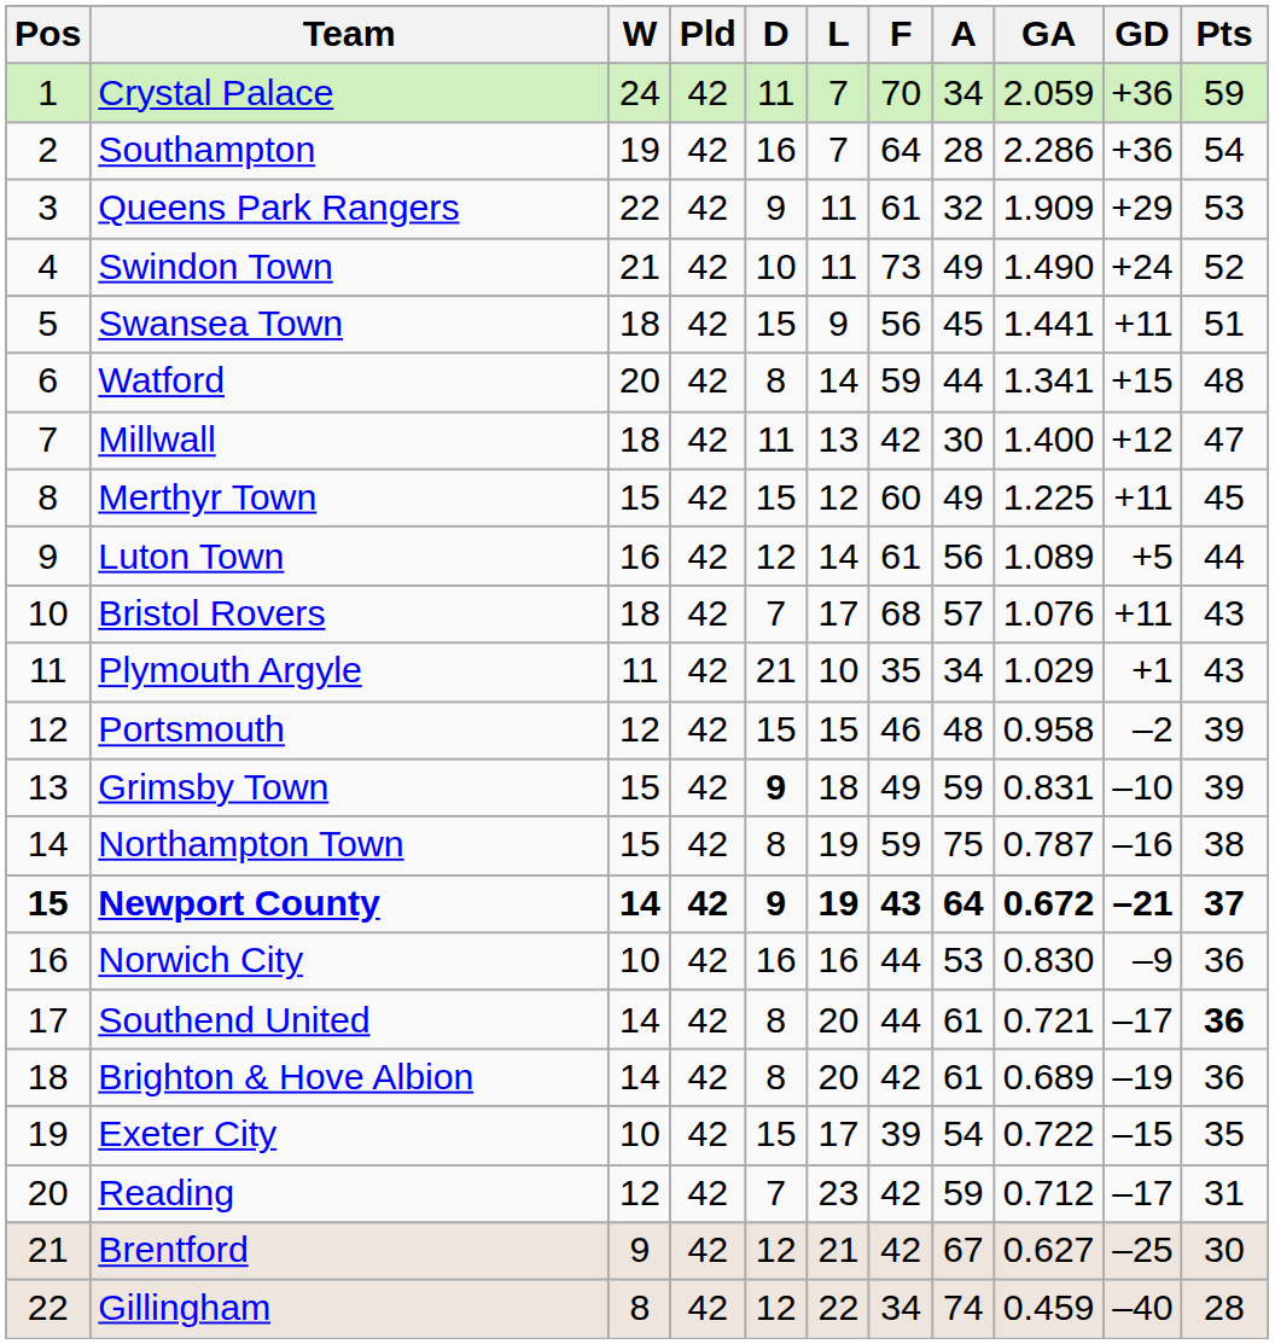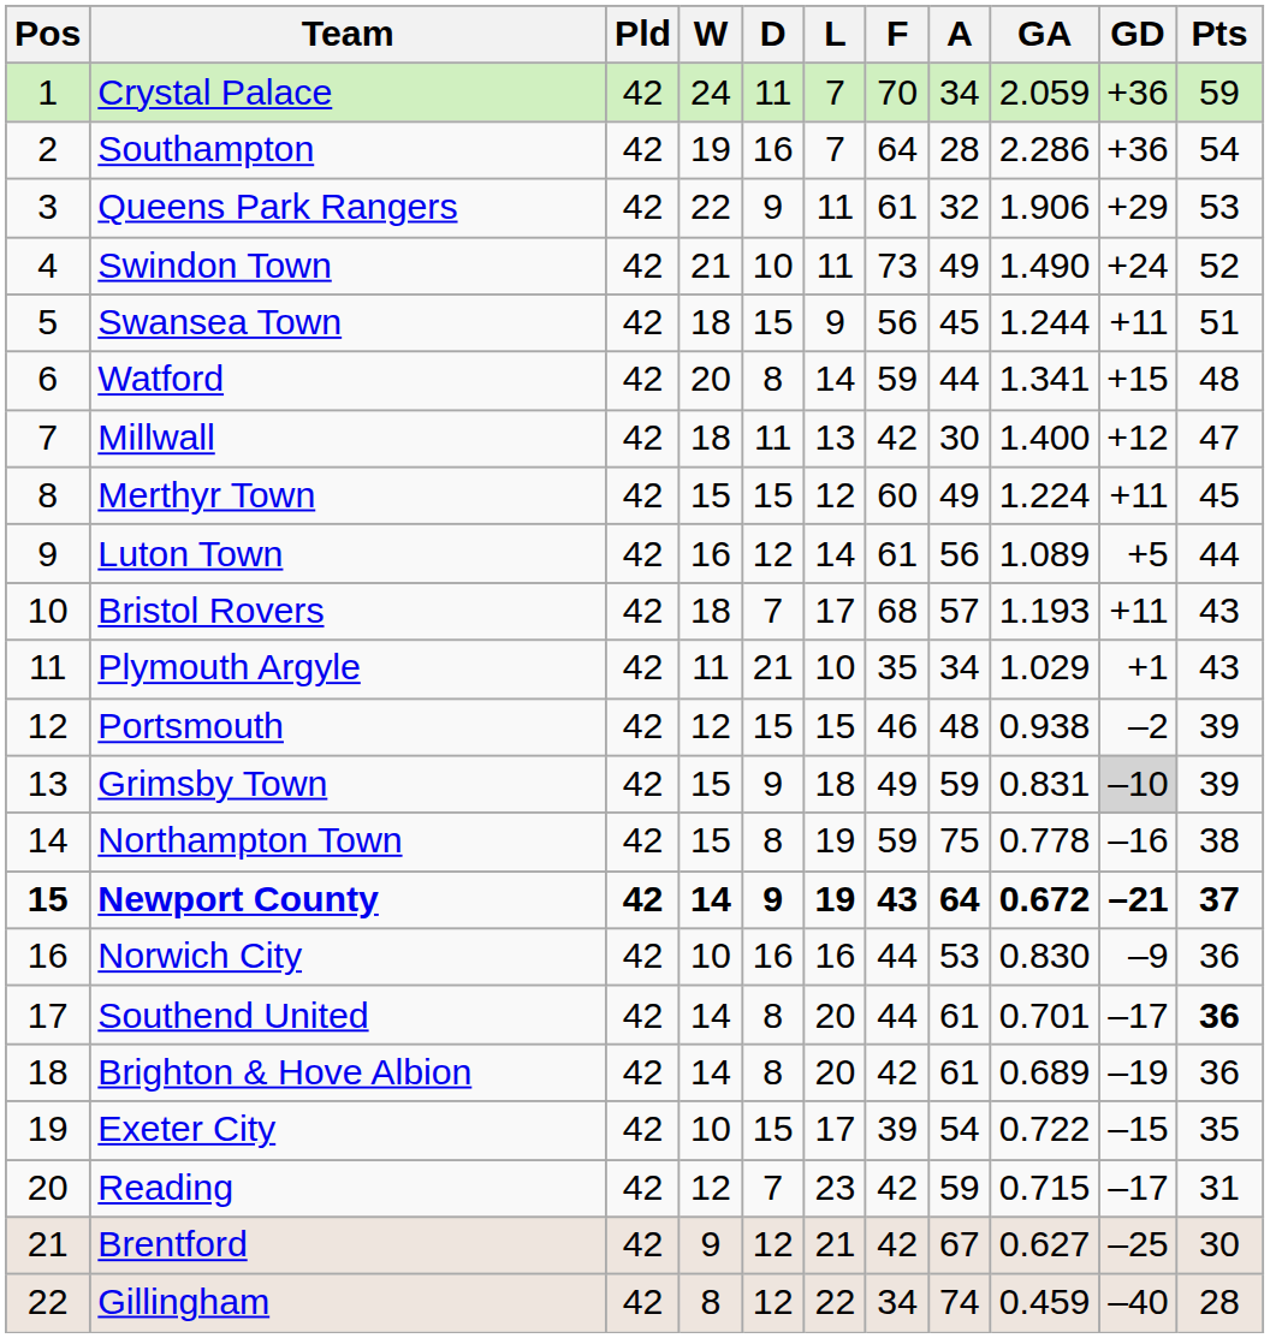 <table class="wikitable" style="text-align: center;">
 <tr>
 <th width=20>Pos</th>
 <th width=220>Team</th>
+<th width=20>Pld</th>
 <th width=20>W</th>
-<th width=20>Pld</th>
 <th width=20>D</th>
 <th width=20>L</th>
 <th width=20>F</th>
 <th width=20>A</th>
 <th width=20>GA</th>
 <th width=25>GD</th>
 <th width=30>Pts</th>
 </tr>
 <tr style="background:#D0F0C0;">
 <td>1</td>
 <td align="left"><a href='#'>Crystal Palace</a></td>
+<td>42</td>
 <td>24</td>
-<td>42</td>
 <td>11</td>
 <td>7</td>
 <td>70</td>
 <td>34</td>
 <td>2.059</td>
 <td align="right">+36</td>
 <td>59</td>
 </tr>
 <tr>
 <td>2</td>
 <td align="left"><a href='#'>Southampton</a></td>
+<td>42</td>
 <td>19</td>
-<td>42</td>
 <td>16</td>
 <td>7</td>
 <td>64</td>
 <td>28</td>
 <td>2.286</td>
 <td align="right">+36</td>
 <td>54</td>
 </tr>
 <tr>
 <td>3</td>
 <td align="left"><a href='#'>Queens Park Rangers</a></td>
+<td>42</td>
 <td>22</td>
-<td>42</td>
 <td>9</td>
 <td>11</td>
 <td>61</td>
 <td>32</td>
-<td>1.909</td>
+<td>1.906</td>
 <td align="right">+29</td>
 <td>53</td>
 </tr>
 <tr>
 <td>4</td>
 <td align="left"><a href='#'>Swindon Town</a></td>
+<td>42</td>
 <td>21</td>
-<td>42</td>
 <td>10</td>
 <td>11</td>
 <td>73</td>
 <td>49</td>
 <td>1.490</td>
 <td align="right">+24</td>
 <td>52</td>
 </tr>
 <tr>
 <td>5</td>
 <td align="left"><a href='#'>Swansea Town</a></td>
+<td>42</td>
 <td>18</td>
-<td>42</td>
 <td>15</td>
 <td>9</td>
 <td>56</td>
 <td>45</td>
-<td>1.441</td>
+<td>1.244</td>
 <td align="right">+11</td>
 <td>51</td>
 </tr>
 <tr>
 <td>6</td>
 <td align="left"><a href='#'>Watford</a></td>
+<td>42</td>
 <td>20</td>
-<td>42</td>
 <td>8</td>
 <td>14</td>
 <td>59</td>
 <td>44</td>
 <td>1.341</td>
 <td align="right">+15</td>
 <td>48</td>
 </tr>
 <tr>
 <td>7</td>
 <td align="left"><a href='#'>Millwall</a></td>
+<td>42</td>
 <td>18</td>
-<td>42</td>
 <td>11</td>
 <td>13</td>
 <td>42</td>
 <td>30</td>
 <td>1.400</td>
 <td align="right">+12</td>
 <td>47</td>
 </tr>
 <tr>
 <td>8</td>
 <td align="left"><a href='#'>Merthyr Town</a></td>
+<td>42</td>
 <td>15</td>
-<td>42</td>
 <td>15</td>
 <td>12</td>
 <td>60</td>
 <td>49</td>
-<td>1.225</td>
+<td>1.224</td>
 <td align="right">+11</td>
 <td>45</td>
 </tr>
 <tr>
 <td>9</td>
 <td align="left"><a href='#'>Luton Town</a></td>
+<td>42</td>
 <td>16</td>
-<td>42</td>
 <td>12</td>
 <td>14</td>
 <td>61</td>
 <td>56</td>
 <td>1.089</td>
 <td align="right">+5</td>
 <td>44</td>
 </tr>
 <tr>
 <td>10</td>
 <td align="left"><a href='#'>Bristol Rovers</a></td>
+<td>42</td>
 <td>18</td>
-<td>42</td>
 <td>7</td>
 <td>17</td>
 <td>68</td>
 <td>57</td>
-<td>1.076</td>
+<td>1.193</td>
 <td align="right">+11</td>
 <td>43</td>
 </tr>
 <tr>
 <td>11</td>
 <td align="left"><a href='#'>Plymouth Argyle</a></td>
+<td>42</td>
 <td>11</td>
-<td>42</td>
 <td>21</td>
 <td>10</td>
 <td>35</td>
 <td>34</td>
 <td>1.029</td>
 <td align="right">+1</td>
 <td>43</td>
 </tr>
 <tr>
 <td>12</td>
 <td align="left"><a href='#'>Portsmouth</a></td>
+<td>42</td>
 <td>12</td>
-<td>42</td>
 <td>15</td>
 <td>15</td>
 <td>46</td>
 <td>48</td>
-<td>0.958</td>
+<td>0.938</td>
 <td align="right">–2</td>
 <td>39</td>
 </tr>
 <tr>
 <td>13</td>
 <td align="left"><a href='#'>Grimsby Town</a></td>
+<td>42</td>
 <td>15</td>
-<td>42</td>
-<td><strong>9</strong></td>
+<td>9</td>
 <td>18</td>
 <td>49</td>
 <td>59</td>
 <td>0.831</td>
-<td align="right">–10</td>
+<td align="right" style="background: lightgrey;">–10</td>
 <td>39</td>
 </tr>
 <tr>
 <td>14</td>
 <td align="left"><a href='#'>Northampton Town</a></td>
+<td>42</td>
 <td>15</td>
-<td>42</td>
 <td>8</td>
 <td>19</td>
 <td>59</td>
 <td>75</td>
-<td>0.787</td>
+<td>0.778</td>
 <td align="right">–16</td>
 <td>38</td>
 </tr>
 <tr>
 <td><strong>15</strong></td>
 <td align="left"><strong><a href='#'>Newport County</a></strong></td>
+<td><strong>42</strong></td>
 <td><strong>14</strong></td>
-<td><strong>42</strong></td>
 <td><strong>9</strong></td>
 <td><strong>19</strong></td>
 <td><strong>43</strong></td>
 <td><strong>64</strong></td>
 <td><strong>0.672</strong></td>
 <td align="right"><strong>–21</strong></td>
 <td><strong>37</strong></td>
 </tr>
 <tr>
 <td>16</td>
 <td align="left"><a href='#'>Norwich City</a></td>
+<td>42</td>
 <td>10</td>
-<td>42</td>
 <td>16</td>
 <td>16</td>
 <td>44</td>
 <td>53</td>
 <td>0.830</td>
 <td align="right">–9</td>
 <td>36</td>
 </tr>
 <tr>
 <td>17</td>
 <td align="left"><a href='#'>Southend United</a></td>
+<td>42</td>
 <td>14</td>
-<td>42</td>
 <td>8</td>
 <td>20</td>
 <td>44</td>
 <td>61</td>
-<td>0.721</td>
+<td>0.701</td>
 <td align="right">–17</td>
 <td><strong>36</strong></td>
 </tr>
 <tr>
 <td>18</td>
 <td align="left"><a href='#'>Brighton & Hove Albion</a></td>
+<td>42</td>
 <td>14</td>
-<td>42</td>
 <td>8</td>
 <td>20</td>
 <td>42</td>
 <td>61</td>
 <td>0.689</td>
 <td align="right">–19</td>
 <td>36</td>
 </tr>
 <tr>
 <td>19</td>
 <td align="left"><a href='#'>Exeter City</a></td>
+<td>42</td>
 <td>10</td>
-<td>42</td>
 <td>15</td>
 <td>17</td>
 <td>39</td>
 <td>54</td>
 <td>0.722</td>
 <td align="right">–15</td>
 <td>35</td>
 </tr>
 <tr>
 <td>20</td>
 <td align="left"><a href='#'>Reading</a></td>
+<td>42</td>
 <td>12</td>
-<td>42</td>
 <td>7</td>
 <td>23</td>
 <td>42</td>
 <td>59</td>
-<td>0.712</td>
+<td>0.715</td>
 <td align="right">–17</td>
 <td>31</td>
 </tr>
 <tr style="background:#eee5de;">
 <td>21</td>
 <td align="left"><a href='#'>Brentford</a></td>
+<td>42</td>
 <td>9</td>
-<td>42</td>
 <td>12</td>
 <td>21</td>
 <td>42</td>
 <td>67</td>
 <td>0.627</td>
 <td align="right">–25</td>
 <td>30</td>
 </tr>
 <tr style="background:#eee5de;">
 <td>22</td>
 <td align="left"><a href='#'>Gillingham</a></td>
+<td>42</td>
 <td>8</td>
-<td>42</td>
 <td>12</td>
 <td>22</td>
 <td>34</td>
 <td>74</td>
 <td>0.459</td>
 <td align="right">–40</td>
 <td>28</td>
 </tr>
 </table>
